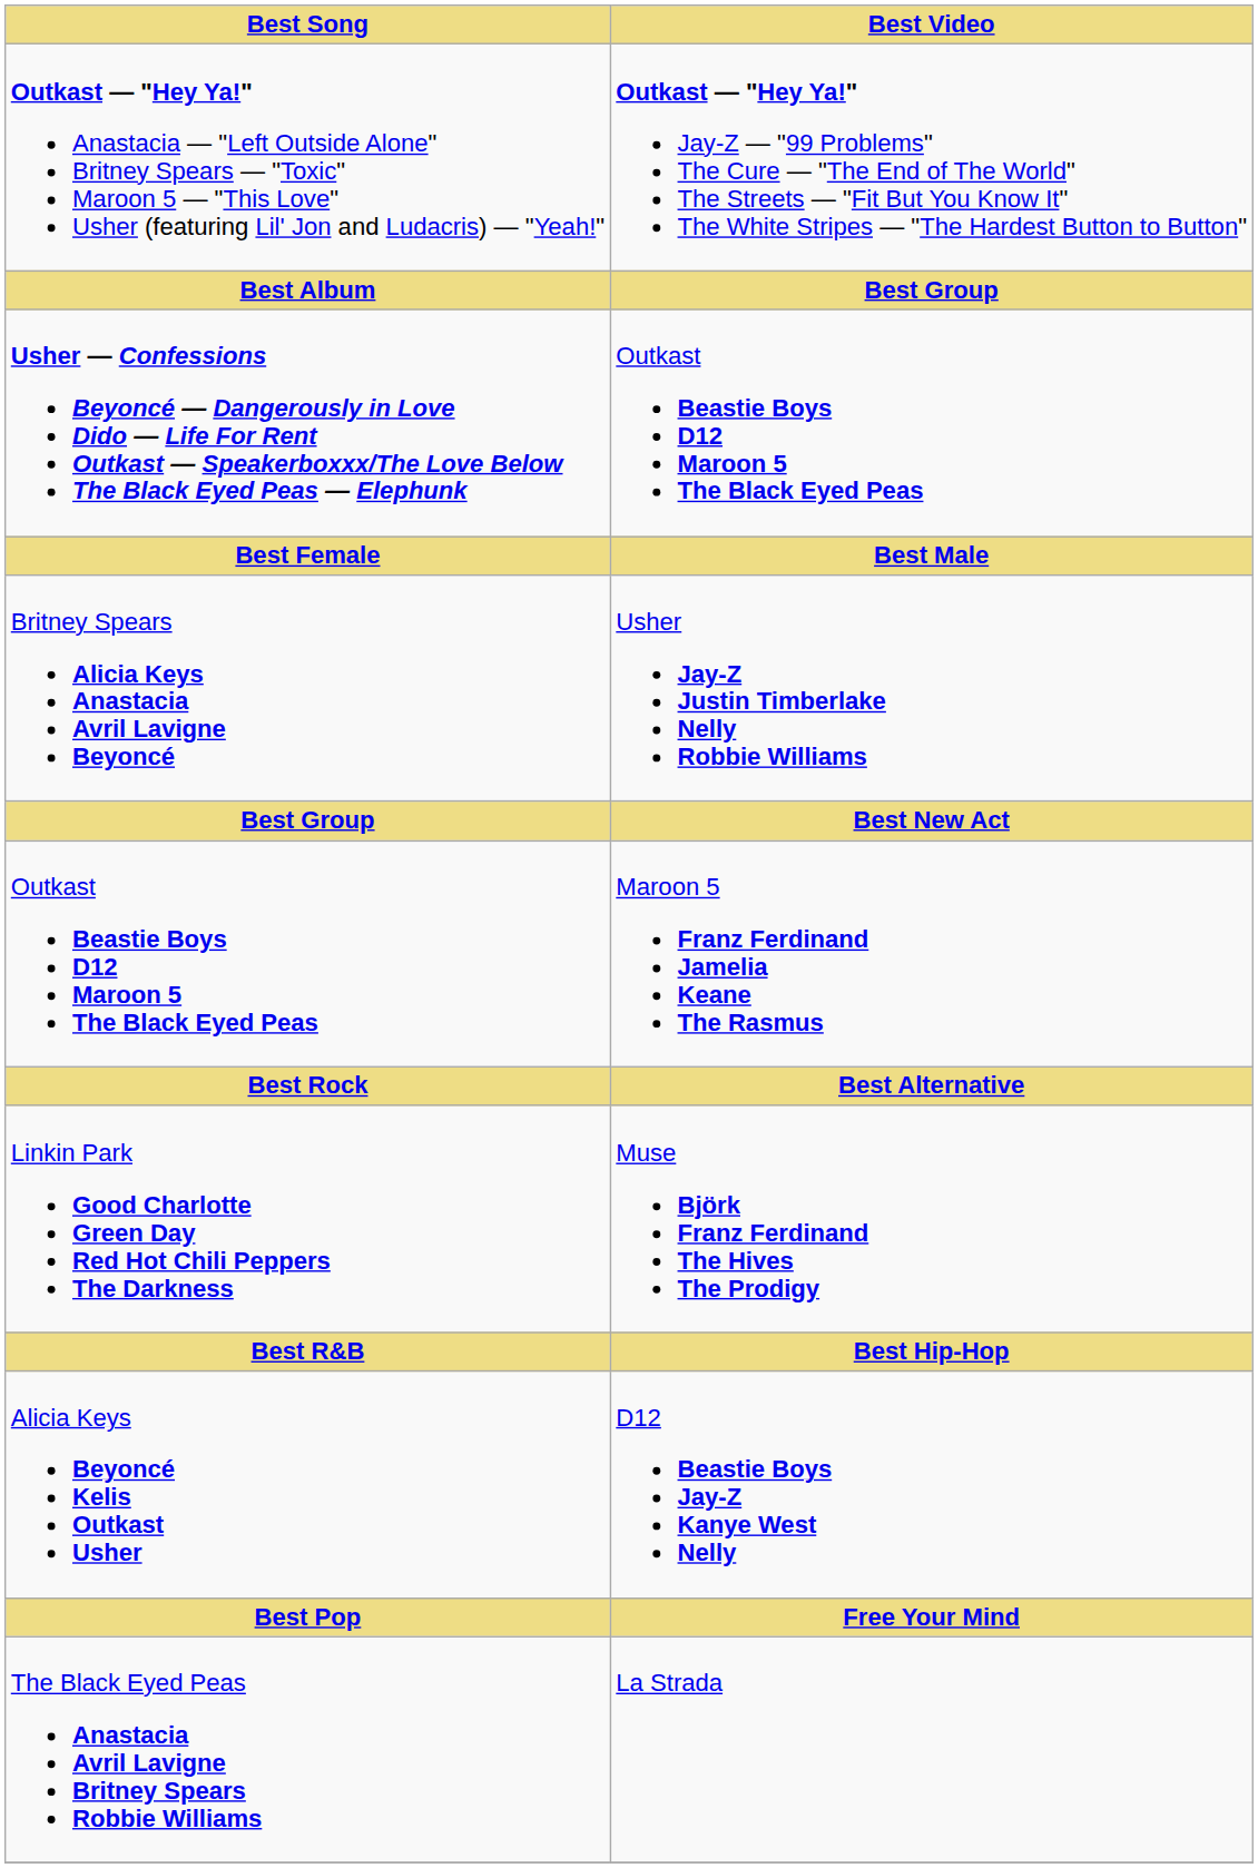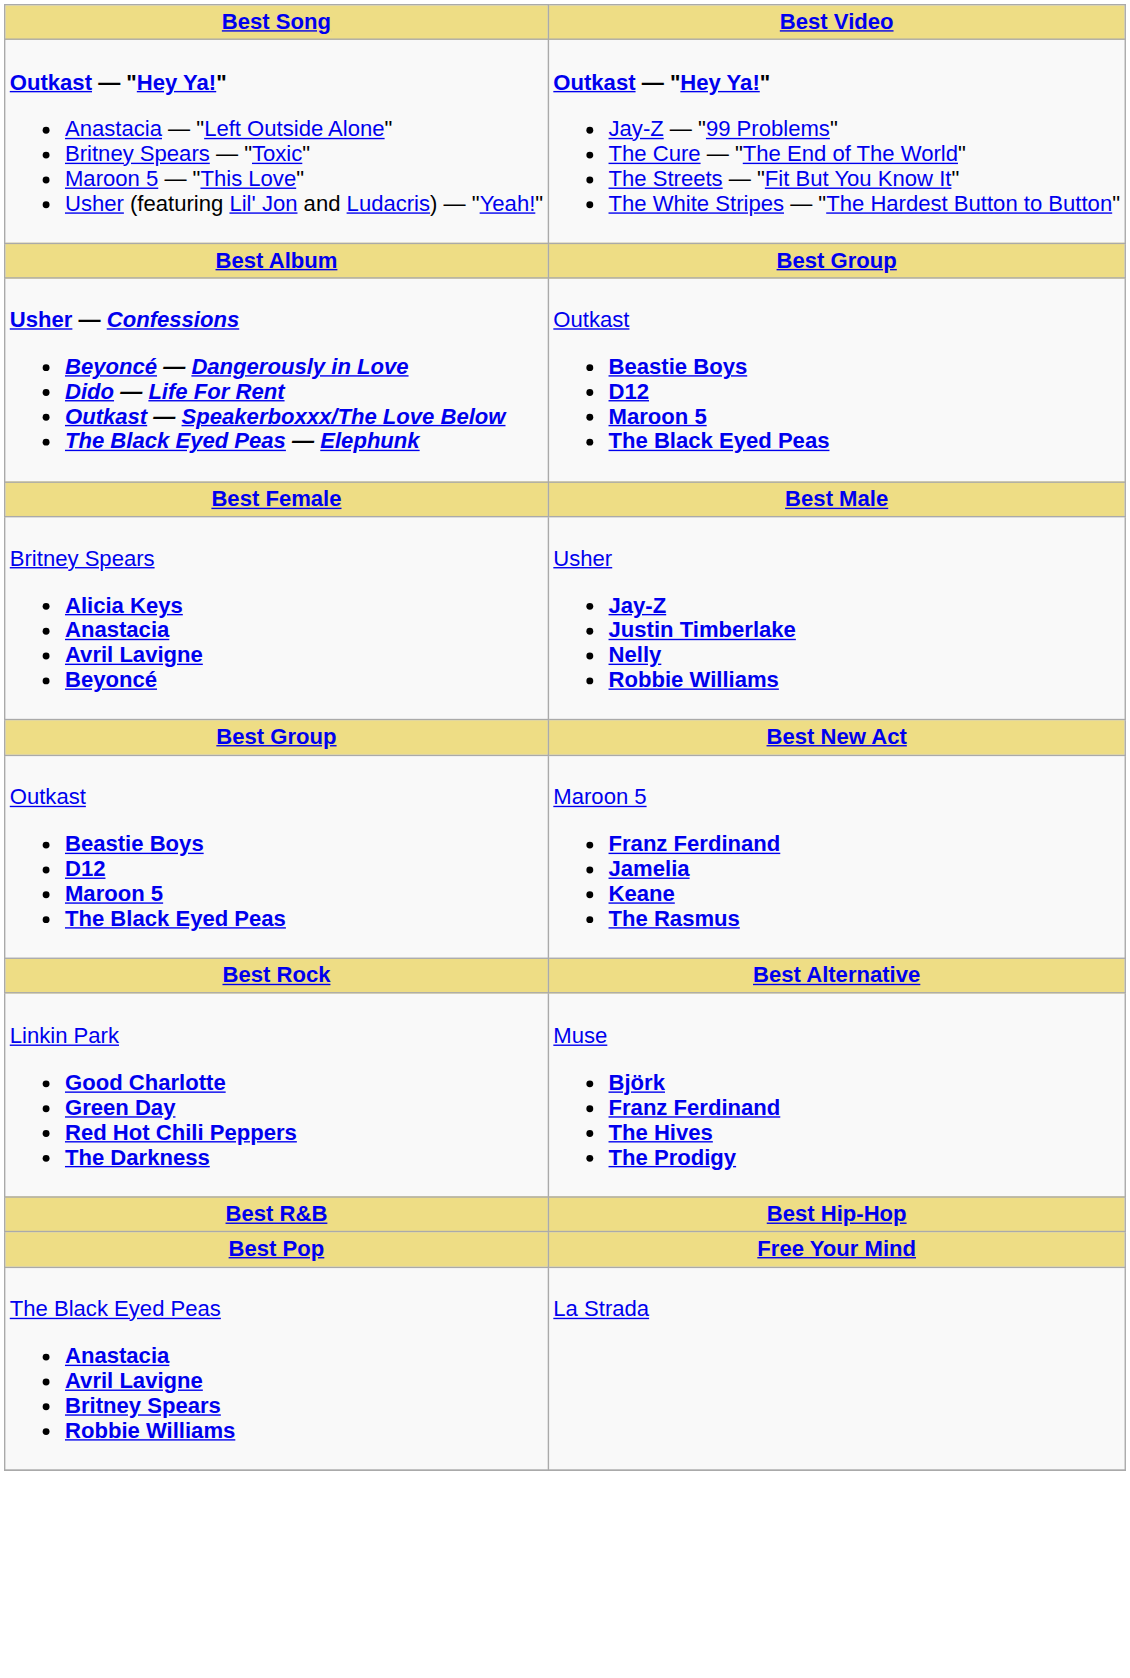 <table class=wikitable style="width="100%">
 <tr>
 <th style="background:#EEDD85; width=50%"><a href='#'>Best Song</a></th>
 <th style="background:#EEDD85; width=50%"><a href='#'>Best Video</a></th>
 </tr>
 <tr>
 <td valign="top"><br><strong><a href='#'>Outkast</a> — "<a href='#'>Hey Ya!</a>"</strong><ul><li><a href='#'>Anastacia</a> — "<a href='#'>Left Outside Alone</a>"</li><li><a href='#'>Britney Spears</a> — "<a href='#'>Toxic</a>"</li><li><a href='#'>Maroon 5</a> — "<a href='#'>This Love</a>"</li><li><a href='#'>Usher</a> (featuring <a href='#'>Lil' Jon</a> and <a href='#'>Ludacris</a>) — "<a href='#'>Yeah!</a>"</li></ul></td>
 <td valign="top"><br><strong><a href='#'>Outkast</a> — "<a href='#'>Hey Ya!</a>"</strong><ul><li><a href='#'>Jay-Z</a> — "<a href='#'>99 Problems</a>"</li><li><a href='#'>The Cure</a> — "<a href='#'>The End of The World</a>"</li><li><a href='#'>The Streets</a> — "<a href='#'>Fit But You Know It</a>"</li><li><a href='#'>The White Stripes</a> — "<a href='#'>The Hardest Button to Button</a>"</li></ul></td>
 </tr>
 <tr>
 <th style="background:#EEDD85; width=50%"><a href='#'>Best Album</a></th>
 <th style="background:#EEDD85; width=50%"><a href='#'>Best Group</a></th>
 </tr>
 <tr>
 <td valign="top"><br><strong><a href='#'>Usher</a> — <em><a href='#'>Confessions</a><strong><em><ul><li><a href='#'>Beyoncé</a> — </em><a href='#'>Dangerously in Love</a><em></li><li><a href='#'>Dido</a> — </em><a href='#'>Life For Rent</a><em></li><li><a href='#'>Outkast</a> — </em><a href='#'>Speakerboxxx/The Love Below</a><em></li><li><a href='#'>The Black Eyed Peas</a> — </em><a href='#'>Elephunk</a><em></li></ul></td>
 <td valign="top"><br></strong><a href='#'>Outkast</a><strong><ul><li><a href='#'>Beastie Boys</a></li><li><a href='#'>D12</a></li><li><a href='#'>Maroon 5</a></li><li><a href='#'>The Black Eyed Peas</a></li></ul></td>
 </tr>
 <tr>
 <th style="background:#EEDD85; width=50%"><a href='#'>Best Female</a></th>
 <th style="background:#EEDD85; width=50%"><a href='#'>Best Male</a></th>
 </tr>
 <tr>
 <td valign="top"><br></strong><a href='#'>Britney Spears</a><strong><ul><li><a href='#'>Alicia Keys</a></li><li><a href='#'>Anastacia</a></li><li><a href='#'>Avril Lavigne</a></li><li><a href='#'>Beyoncé</a></li></ul></td>
 <td valign="top"><br></strong><a href='#'>Usher</a><strong><ul><li><a href='#'>Jay-Z</a></li><li><a href='#'>Justin Timberlake</a></li><li><a href='#'>Nelly</a></li><li><a href='#'>Robbie Williams</a></li></ul></td>
 </tr>
 <tr>
 <th style="background:#EEDD85; width=50%"><a href='#'>Best Group</a></th>
 <th style="background:#EEDD85; width=50%"><a href='#'>Best New Act</a></th>
 </tr>
 <tr>
 <td valign="top"><br></strong><a href='#'>Outkast</a><strong><ul><li><a href='#'>Beastie Boys</a></li><li><a href='#'>D12</a></li><li><a href='#'>Maroon 5</a></li><li><a href='#'>The Black Eyed Peas</a></li></ul></td>
 <td valign="top"><br></strong><a href='#'>Maroon 5</a><strong><ul><li><a href='#'>Franz Ferdinand</a></li><li><a href='#'>Jamelia</a></li><li><a href='#'>Keane</a></li><li><a href='#'>The Rasmus</a></li></ul></td>
 </tr>
 <tr>
 <th style="background:#EEDD85; width=50%"><a href='#'>Best Rock</a></th>
 <th style="background:#EEDD85; width=50%"><a href='#'>Best Alternative</a></th>
 </tr>
 <tr>
 <td valign="top"><br></strong><a href='#'>Linkin Park</a><strong><ul><li><a href='#'>Good Charlotte</a></li><li><a href='#'>Green Day</a></li><li><a href='#'>Red Hot Chili Peppers</a></li><li><a href='#'>The Darkness</a></li></ul></td>
 <td valign="top"><br></strong><a href='#'>Muse</a><strong><ul><li><a href='#'>Björk</a></li><li><a href='#'>Franz Ferdinand</a></li><li><a href='#'>The Hives</a></li><li><a href='#'>The Prodigy</a></li></ul></td>
 </tr>
 <tr>
 <th style="background:#EEDD85; width=50%"><a href='#'>Best R&B</a></th>
 <th style="background:#EEDD85; width=50%"><a href='#'>Best Hip-Hop</a></th>
 </tr>
 <tr>
-<td valign="top"><br></strong><a href='#'>Alicia Keys</a><strong><ul><li><a href='#'>Beyoncé</a></li><li><a href='#'>Kelis</a></li><li><a href='#'>Outkast</a></li><li><a href='#'>Usher</a></li></ul></td>
-<td valign="top"><br></strong><a href='#'>D12</a><strong><ul><li><a href='#'>Beastie Boys</a></li><li><a href='#'>Jay-Z</a></li><li><a href='#'>Kanye West</a></li><li><a href='#'>Nelly</a></li></ul></td>
-</tr>
-<tr>
 <th style="background:#EEDD85; width=50%"><a href='#'>Best Pop</a></th>
 <th style="background:#EEDD85; width=50%"><a href='#'>Free Your Mind</a></th>
 </tr>
 <tr>
 <td valign="top"><br></strong><a href='#'>The Black Eyed Peas</a><strong><ul><li><a href='#'>Anastacia</a></li><li><a href='#'>Avril Lavigne</a></li><li><a href='#'>Britney Spears</a></li><li><a href='#'>Robbie Williams</a></li></ul></td>
 <td valign="top"><br></strong><a href='#'>La Strada</a><strong></td>
 </tr>
 <tr>
 </tr>
 </table>
